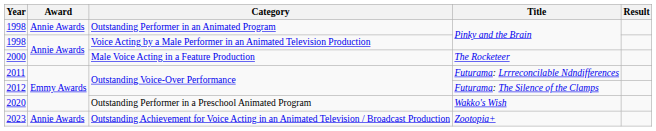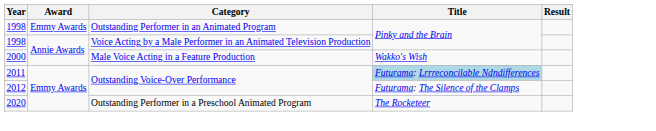 <table class="wikitable sortable">
 <tr>
 <th>Year</th>
 <th>Award</th>
 <th>Category</th>
 <th>Title</th>
 <th>Result</th>
 </tr>
 <tr>
 <td><a href='#'>1998</a></td>
-<td><a href='#'>Annie Awards</a></td>
+<td><a href='#'>Emmy Awards</a></td>
 <td><a href='#'>Outstanding Performer in an Animated Program</a></td>
 <td rowspan="2"><em><a href='#'>Pinky and the Brain</a></em></td>
 <td></td>
 </tr>
 <tr>
 <td><a href='#'>1998</a></td>
 <td rowspan="2"><a href='#'>Annie Awards</a></td>
 <td><a href='#'>Voice Acting by a Male Performer in an Animated Television Production</a></td>
 <td></td>
 </tr>
 <tr>
 <td><a href='#'>2000</a></td>
 <td><a href='#'>Male Voice Acting in a Feature Production</a></td>
-<td><em><a href='#'>The Rocketeer</a></em></td>
+<td><em><a href='#'>Wakko's Wish</a></em></td>
 <td></td>
 </tr>
 <tr>
 <td><a href='#'>2011</a></td>
 <td rowspan="3"><a href='#'>Emmy Awards</a></td>
 <td rowspan="2"><a href='#'>Outstanding Voice-Over Performance</a></td>
-<td><em><a href='#'>Futurama</a>: <a href='#'>Lrrreconcilable Ndndifferences</a></em></td>
+<td style="background: lightblue;"><em><a href='#'>Futurama</a>: <a href='#'>Lrrreconcilable Ndndifferences</a></em></td>
 <td></td>
 </tr>
 <tr>
 <td><a href='#'>2012</a></td>
 <td><em><a href='#'>Futurama</a>: <a href='#'>The Silence of the Clamps</a></em></td>
 <td></td>
 </tr>
 <tr>
 <td><a href='#'>2020</a></td>
 <td>Outstanding Performer in a Preschool Animated Program</td>
-<td><em><a href='#'>Wakko's Wish</a></em></td>
-<td></td>
-</tr>
-<tr>
-<td><a href='#'>2023</a></td>
-<td><a href='#'>Annie Awards</a></td>
-<td><a href='#'>Outstanding Achievement for Voice Acting in an Animated Television / Broadcast Production</a></td>
-<td><em><a href='#'>Zootopia+</a></em></td>
+<td><em><a href='#'>The Rocketeer</a></em></td>
 <td></td>
 </tr>
 </table>
